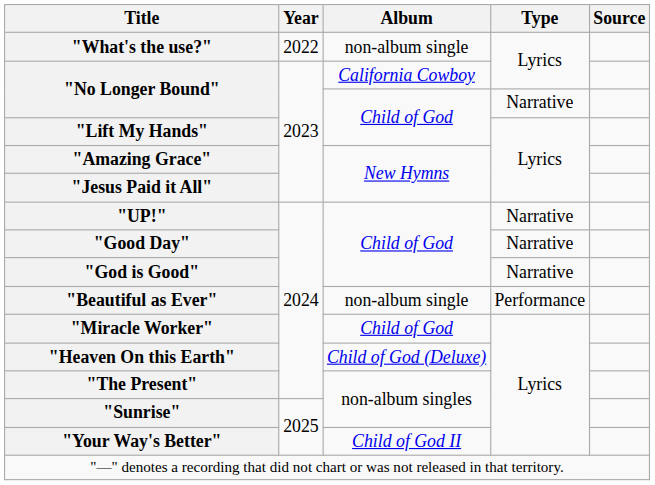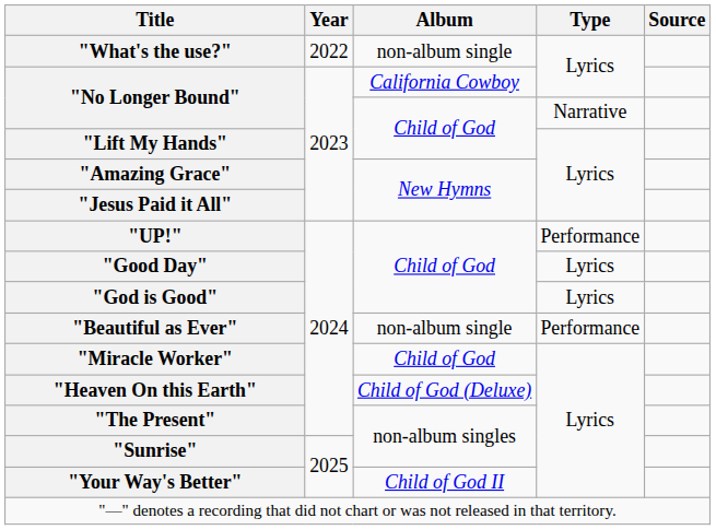 <table class="wikitable plainrowheaders" style="text-align:center;">
 <tr>
 <th scope="col" style="width:15em;">Title</th>
 <th>Year</th>
 <th>Album</th>
 <th>Type</th>
 <th>Source</th>
 </tr>
 <tr>
 <th scope="row">"What's the use?"</th>
 <td>2022</td>
 <td>non-album single</td>
 <td rowspan="2">Lyrics</td>
 <td></td>
 </tr>
 <tr>
 <th rowspan="2" scope="row">"No Longer Bound"</th>
 <td rowspan="5">2023</td>
 <td><em><a href='#'>California Cowboy</a></em></td>
 <td></td>
 </tr>
 <tr>
 <td rowspan="2"><a href='#'><em>Child of God</em></a></td>
 <td>Narrative</td>
 <td></td>
 </tr>
 <tr>
 <th scope="row">"Lift My Hands"</th>
 <td rowspan="3">Lyrics</td>
 <td></td>
 </tr>
 <tr>
 <th scope="row">"Amazing Grace"</th>
 <td rowspan="2"><em><a href='#'>New Hymns</a></em></td>
 <td></td>
 </tr>
 <tr>
 <th scope="row">"Jesus Paid it All"</th>
 <td></td>
 </tr>
 <tr>
 <th scope="row">"UP!"</th>
 <td rowspan="7">2024</td>
 <td rowspan="3"><a href='#'><em>Child of God</em></a></td>
-<td>Narrative</td>
+<td>Performance</td>
 <td></td>
 </tr>
 <tr>
 <th scope="row">"Good Day"</th>
-<td>Narrative</td>
+<td>Lyrics</td>
 <td></td>
 </tr>
 <tr>
 <th scope="row">"God is Good"</th>
-<td>Narrative</td>
+<td>Lyrics</td>
 <td></td>
 </tr>
 <tr>
 <th scope="row">"Beautiful as Ever"</th>
 <td>non-album single</td>
 <td>Performance</td>
 <td></td>
 </tr>
 <tr>
 <th scope="row">"Miracle Worker"</th>
 <td><a href='#'><em>Child of God</em></a></td>
 <td rowspan="5">Lyrics</td>
 <td></td>
 </tr>
 <tr>
 <th scope="row">"Heaven On this Earth"</th>
 <td><a href='#'><em>Child of God (Deluxe)</em></a></td>
 <td></td>
 </tr>
 <tr>
 <th scope="row">"The Present"</th>
 <td rowspan="2">non-album singles</td>
 <td></td>
 </tr>
 <tr>
 <th scope="row">"Sunrise"</th>
 <td rowspan="2">2025</td>
 <td></td>
 </tr>
 <tr>
 <th scope="row">"Your Way's Better"</th>
 <td><em><a href='#'>Child of God II</a></em></td>
 <td></td>
 </tr>
 <tr>
 <td colspan="10" style="font-size:85%">"—" denotes a recording that did not chart or was not released in that territory.</td>
 </tr>
 </table>
